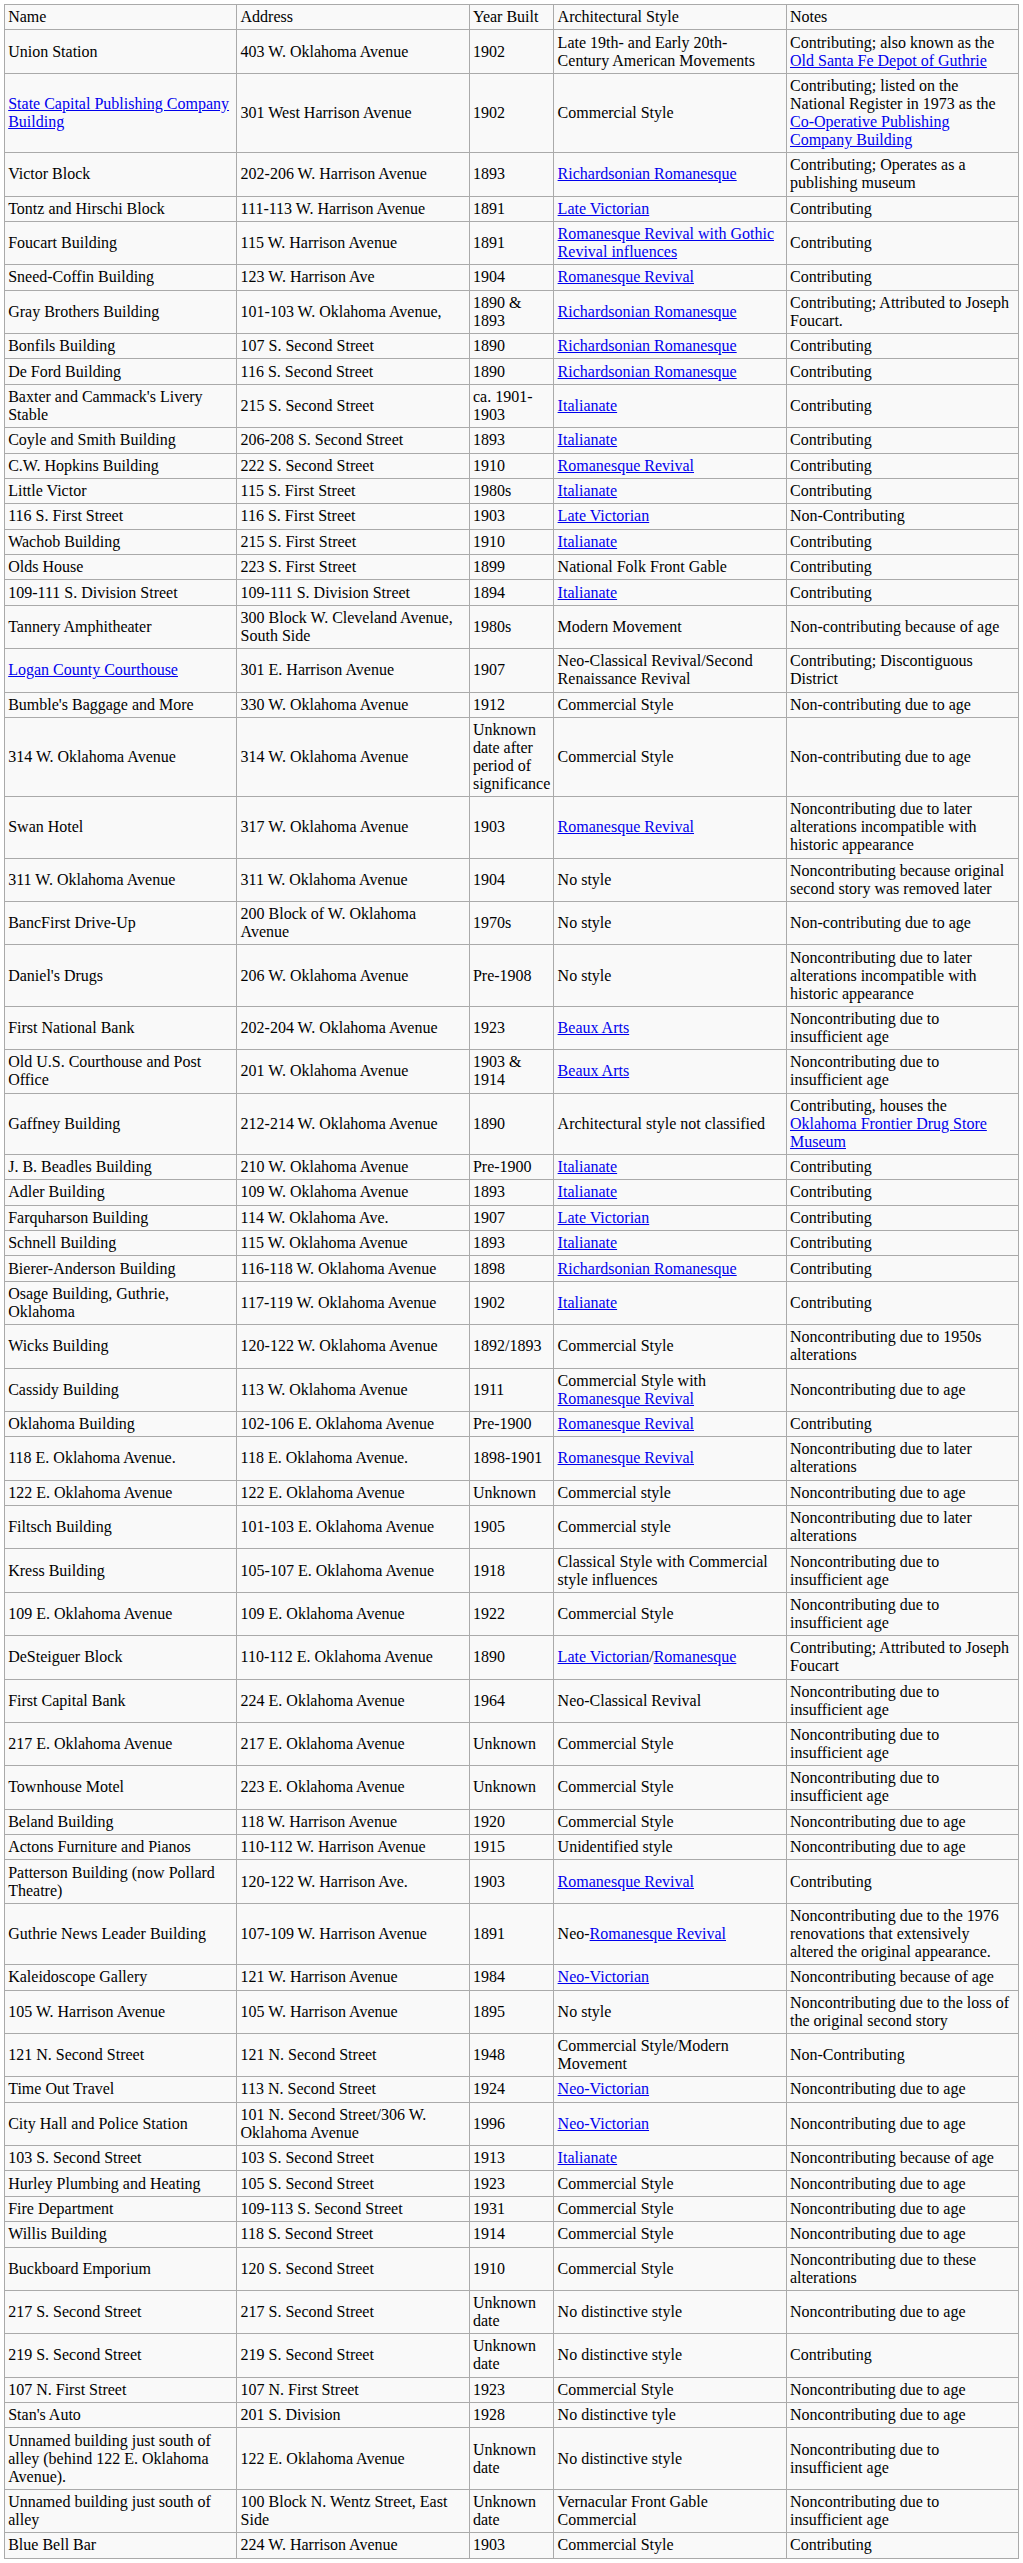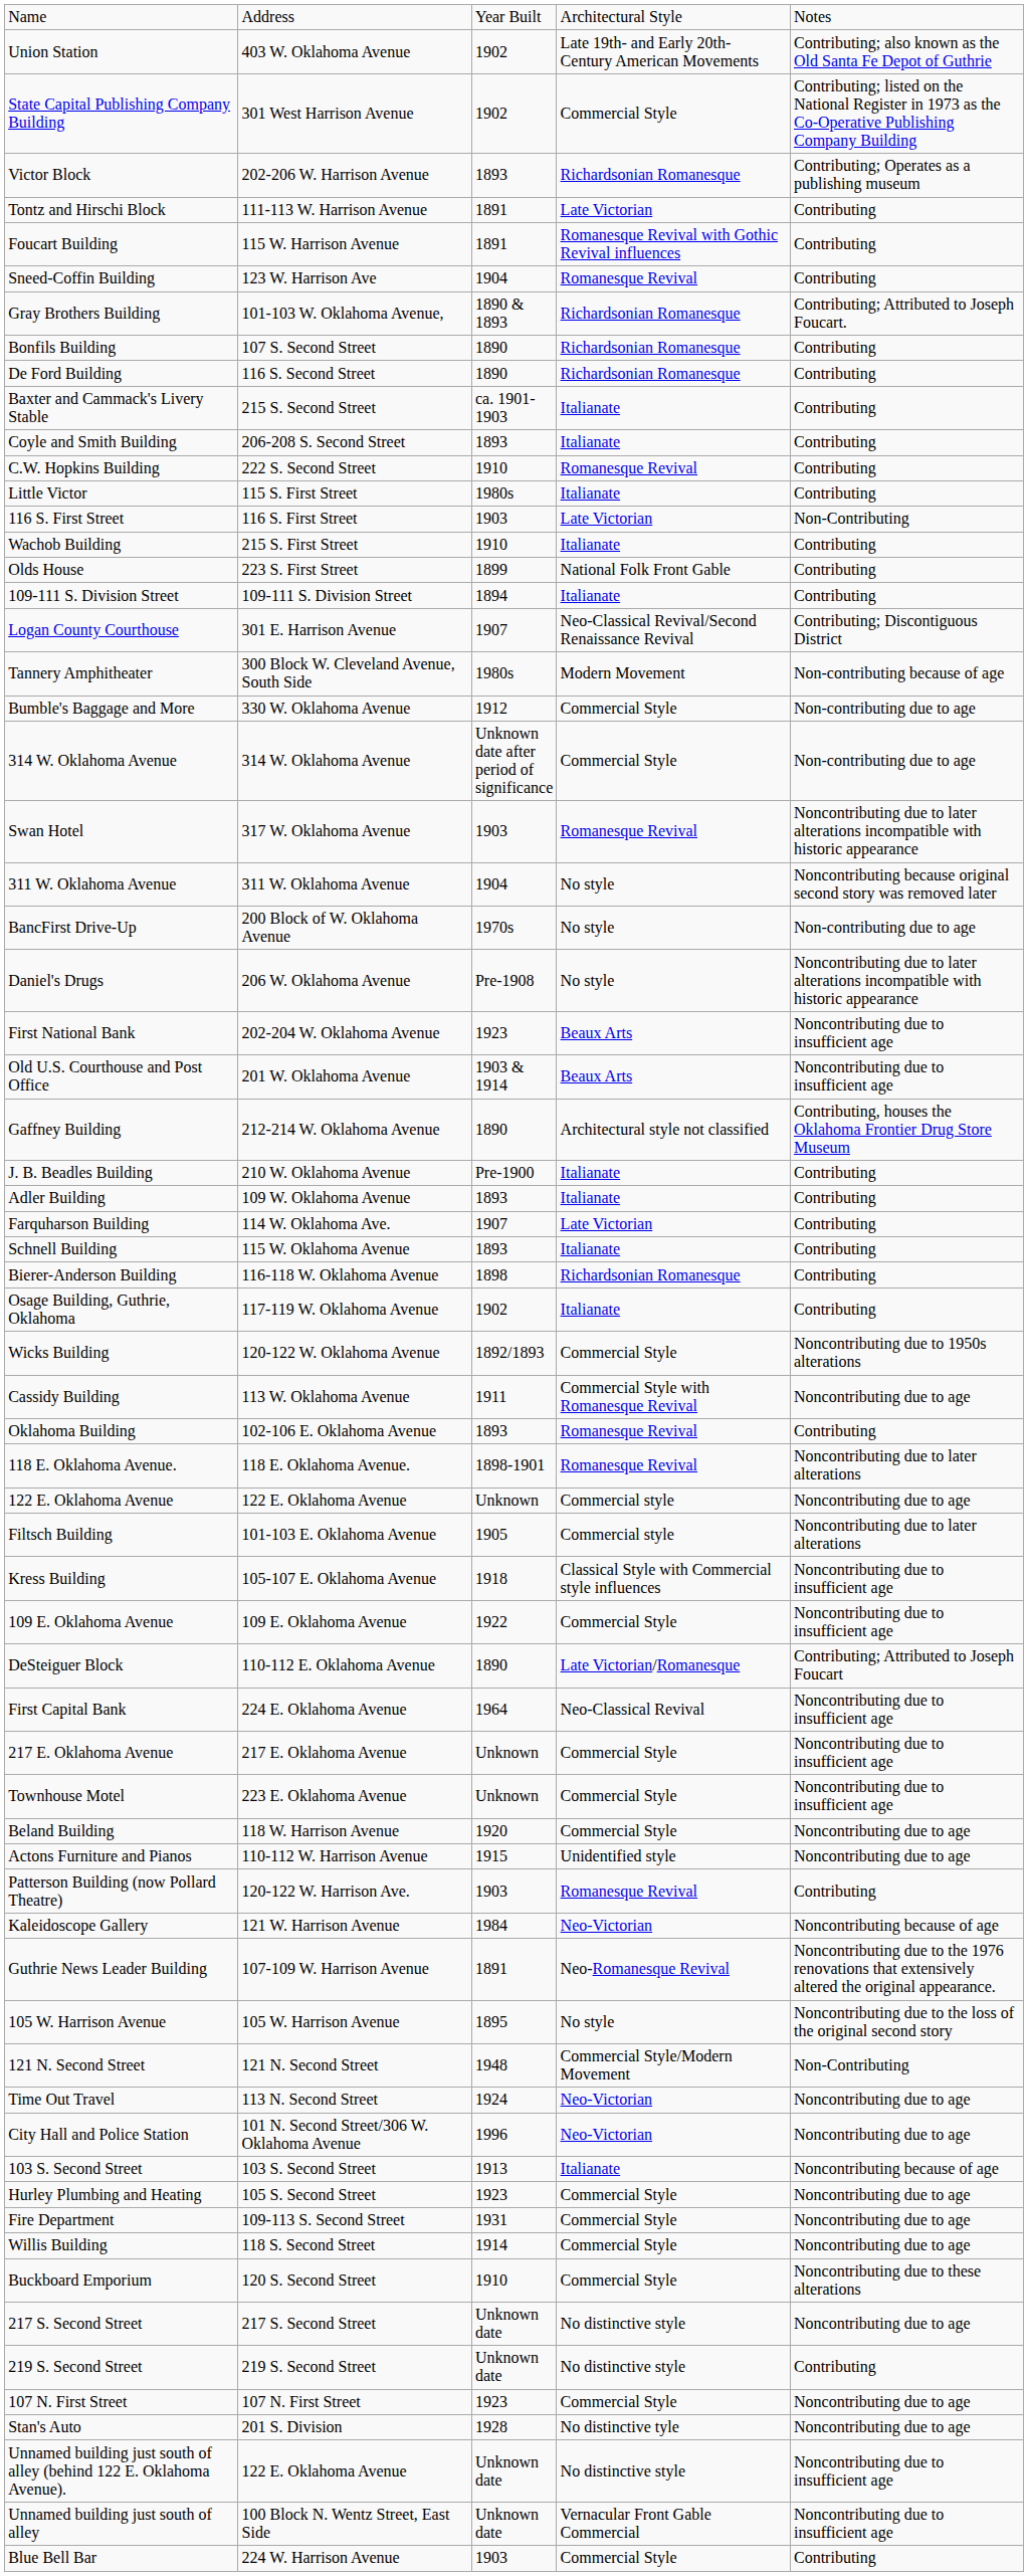 <table class="wikitable">
 <tr>
 <td Header1="col" width="225">Name</td>
 <td Header2="col" width="225">Address</td>
 <td Header3="col" width="25">Year Built</td>
 <td Header4="col" width="225">Architectural Style</td>
 <td Header5="col" width="225">Notes</td>
 </tr>
 <tr>
 <td>Union Station<br></td>
 <td>403 W. Oklahoma Avenue</td>
 <td>1902</td>
 <td>Late 19th- and Early 20th- Century American Movements</td>
 <td>Contributing; also known as the <a href='#'>Old Santa Fe Depot of Guthrie</a></td>
 </tr>
 <tr>
 <td><a href='#'>State Capital Publishing Company Building</a><br></td>
 <td>301 West Harrison Avenue</td>
 <td>1902</td>
 <td>Commercial Style</td>
 <td>Contributing; listed on the National Register in 1973 as the <a href='#'>Co-Operative Publishing Company Building</a></td>
 </tr>
 <tr>
 <td>Victor Block<br></td>
 <td>202-206 W. Harrison Avenue</td>
 <td>1893</td>
 <td><a href='#'>Richardsonian Romanesque</a></td>
 <td>Contributing; Operates as a publishing museum</td>
 </tr>
 <tr>
 <td>Tontz and Hirschi Block<br></td>
 <td>111-113 W. Harrison Avenue</td>
 <td>1891</td>
 <td><a href='#'>Late Victorian</a></td>
 <td>Contributing</td>
 </tr>
 <tr>
 <td>Foucart Building<br></td>
 <td>115 W. Harrison Avenue</td>
 <td>1891</td>
 <td><a href='#'>Romanesque Revival with Gothic Revival influences</a></td>
 <td>Contributing</td>
 </tr>
 <tr>
 <td>Sneed-Coffin Building<br></td>
 <td>123 W. Harrison Ave</td>
 <td>1904</td>
 <td><a href='#'>Romanesque Revival</a></td>
 <td>Contributing</td>
 </tr>
 <tr>
 <td>Gray Brothers Building<br></td>
 <td>101-103 W. Oklahoma Avenue,</td>
 <td>1890 & 1893</td>
 <td><a href='#'>Richardsonian Romanesque</a></td>
 <td>Contributing; Attributed to Joseph Foucart.</td>
 </tr>
 <tr>
 <td>Bonfils Building<br></td>
 <td>107 S. Second Street</td>
 <td>1890</td>
 <td><a href='#'>Richardsonian Romanesque</a></td>
 <td>Contributing</td>
 </tr>
 <tr>
 <td>De Ford Building<br></td>
 <td>116 S. Second Street</td>
 <td>1890</td>
 <td><a href='#'>Richardsonian Romanesque</a></td>
 <td>Contributing</td>
 </tr>
 <tr>
 <td>Baxter and Cammack's Livery Stable<br></td>
 <td>215 S. Second Street</td>
 <td>ca. 1901-1903</td>
 <td><a href='#'>Italianate</a></td>
 <td>Contributing</td>
 </tr>
 <tr>
 <td>Coyle and Smith Building<br></td>
 <td>206-208 S. Second Street</td>
 <td>1893</td>
 <td><a href='#'>Italianate</a></td>
 <td>Contributing</td>
 </tr>
 <tr>
 <td>C.W. Hopkins Building</td>
 <td>222 S. Second Street</td>
 <td>1910</td>
 <td><a href='#'>Romanesque Revival</a></td>
 <td>Contributing</td>
 </tr>
 <tr>
 <td>Little Victor</td>
 <td>115 S. First Street</td>
 <td>1980s</td>
 <td><a href='#'>Italianate</a></td>
 <td>Contributing</td>
 </tr>
 <tr>
 <td>116 S. First Street</td>
 <td>116 S. First Street</td>
 <td>1903</td>
 <td><a href='#'>Late Victorian</a></td>
 <td>Non-Contributing</td>
 </tr>
 <tr>
 <td>Wachob Building</td>
 <td>215 S. First Street</td>
 <td>1910</td>
 <td><a href='#'>Italianate</a></td>
 <td>Contributing</td>
 </tr>
 <tr>
 <td>Olds House</td>
 <td>223 S. First Street</td>
 <td>1899</td>
 <td>National Folk Front Gable</td>
 <td>Contributing</td>
 </tr>
 <tr>
 <td>109-111 S. Division Street</td>
 <td>109-111 S. Division Street</td>
 <td>1894</td>
 <td><a href='#'>Italianate</a></td>
 <td>Contributing</td>
 </tr>
 <tr>
+<td><a href='#'>Logan County Courthouse</a><br></td>
+<td>301 E. Harrison Avenue</td>
+<td>1907</td>
+<td>Neo-Classical Revival/Second Renaissance Revival</td>
+<td>Contributing; Discontiguous District</td>
+</tr>
+<tr>
 <td>Tannery Amphitheater</td>
 <td>300 Block W. Cleveland Avenue, South Side</td>
 <td>1980s</td>
 <td>Modern Movement</td>
 <td>Non-contributing because of age</td>
-</tr>
-<tr>
-<td><a href='#'>Logan County Courthouse</a><br></td>
-<td>301 E. Harrison Avenue</td>
-<td>1907</td>
-<td>Neo-Classical Revival/Second Renaissance Revival</td>
-<td>Contributing; Discontiguous District</td>
 </tr>
 <tr>
 <td>Bumble's Baggage and More</td>
 <td>330 W. Oklahoma Avenue</td>
 <td>1912</td>
 <td>Commercial Style</td>
 <td>Non-contributing due to age</td>
 </tr>
 <tr>
 <td>314 W. Oklahoma Avenue</td>
 <td>314 W. Oklahoma Avenue</td>
 <td>Unknown date after period of significance</td>
 <td>Commercial Style</td>
 <td>Non-contributing due to age</td>
 </tr>
 <tr>
 <td>Swan Hotel</td>
 <td>317 W. Oklahoma Avenue</td>
 <td>1903</td>
 <td><a href='#'>Romanesque Revival</a></td>
 <td>Noncontributing due to later alterations incompatible with historic appearance</td>
 </tr>
 <tr>
 <td>311 W. Oklahoma Avenue</td>
 <td>311 W. Oklahoma Avenue</td>
 <td>1904</td>
 <td>No style</td>
 <td>Noncontributing because original second story was removed later</td>
 </tr>
 <tr>
 <td>BancFirst Drive-Up</td>
 <td>200 Block of W. Oklahoma Avenue</td>
 <td>1970s</td>
 <td>No style</td>
 <td>Non-contributing due to age</td>
 </tr>
 <tr>
 <td>Daniel's Drugs</td>
 <td>206 W. Oklahoma Avenue</td>
 <td>Pre-1908</td>
 <td>No style</td>
 <td>Noncontributing due to later alterations incompatible with historic appearance</td>
 </tr>
 <tr>
 <td>First National Bank</td>
 <td>202-204 W. Oklahoma Avenue</td>
 <td>1923</td>
 <td><a href='#'>Beaux Arts</a></td>
 <td>Noncontributing due to insufficient age</td>
 </tr>
 <tr>
 <td>Old U.S. Courthouse and Post Office</td>
 <td>201 W. Oklahoma Avenue</td>
 <td>1903 & 1914</td>
 <td><a href='#'>Beaux Arts</a></td>
 <td>Noncontributing due to insufficient age</td>
 </tr>
 <tr>
 <td>Gaffney Building<br></td>
 <td>212-214 W. Oklahoma Avenue</td>
 <td>1890</td>
 <td>Architectural style not classified</td>
 <td>Contributing, houses the <a href='#'>Oklahoma Frontier Drug Store Museum</a></td>
 </tr>
 <tr>
 <td>J. B. Beadles Building<br></td>
 <td>210 W. Oklahoma Avenue</td>
 <td>Pre-1900</td>
 <td><a href='#'>Italianate</a></td>
 <td>Contributing</td>
 </tr>
 <tr>
 <td>Adler Building<br></td>
 <td>109 W. Oklahoma Avenue</td>
 <td>1893</td>
 <td><a href='#'>Italianate</a></td>
 <td>Contributing</td>
 </tr>
 <tr>
 <td>Farquharson Building<br></td>
 <td>114 W. Oklahoma Ave.</td>
 <td>1907</td>
 <td><a href='#'>Late Victorian</a></td>
 <td>Contributing</td>
 </tr>
 <tr>
 <td>Schnell Building<br></td>
 <td>115 W. Oklahoma Avenue</td>
 <td>1893</td>
 <td><a href='#'>Italianate</a></td>
 <td>Contributing</td>
 </tr>
 <tr>
 <td>Bierer-Anderson Building<br></td>
 <td>116-118 W. Oklahoma Avenue</td>
 <td>1898</td>
 <td><a href='#'>Richardsonian Romanesque</a></td>
 <td>Contributing</td>
 </tr>
 <tr>
 <td>Osage Building, Guthrie, Oklahoma<br></td>
 <td>117-119 W. Oklahoma Avenue</td>
 <td>1902</td>
 <td><a href='#'>Italianate</a></td>
 <td>Contributing</td>
 </tr>
 <tr>
 <td>Wicks Building</td>
 <td>120-122 W. Oklahoma Avenue</td>
 <td>1892/1893</td>
 <td>Commercial Style</td>
 <td>Noncontributing due to 1950s alterations</td>
 </tr>
 <tr>
 <td>Cassidy Building<br></td>
 <td>113 W. Oklahoma Avenue</td>
 <td>1911</td>
 <td>Commercial Style with <a href='#'>Romanesque Revival</a></td>
 <td>Noncontributing due to age</td>
 </tr>
 <tr>
 <td>Oklahoma Building<br></td>
 <td>102-106 E. Oklahoma Avenue</td>
-<td>Pre-1900</td>
+<td>1893</td>
 <td><a href='#'>Romanesque Revival</a></td>
 <td>Contributing</td>
 </tr>
 <tr>
 <td>118 E. Oklahoma Avenue.</td>
 <td>118 E. Oklahoma Avenue.</td>
 <td>1898-1901</td>
 <td><a href='#'>Romanesque Revival</a></td>
 <td>Noncontributing due to later alterations</td>
 </tr>
 <tr>
 <td>122 E. Oklahoma Avenue</td>
 <td>122 E. Oklahoma Avenue</td>
 <td>Unknown</td>
 <td>Commercial style</td>
 <td>Noncontributing due to age</td>
 </tr>
 <tr>
 <td>Filtsch Building</td>
 <td>101-103 E. Oklahoma Avenue</td>
 <td>1905</td>
 <td>Commercial style</td>
 <td>Noncontributing due to later alterations</td>
 </tr>
 <tr>
 <td>Kress Building<br></td>
 <td>105-107 E. Oklahoma Avenue</td>
 <td>1918</td>
 <td>Classical Style with Commercial style influences</td>
 <td>Noncontributing due to insufficient age</td>
 </tr>
 <tr>
 <td>109 E. Oklahoma Avenue</td>
 <td>109 E. Oklahoma Avenue</td>
 <td>1922</td>
 <td>Commercial Style</td>
 <td>Noncontributing due to insufficient age</td>
 </tr>
 <tr>
 <td>DeSteiguer Block<br></td>
 <td>110-112 E. Oklahoma Avenue</td>
 <td>1890</td>
 <td><a href='#'>Late Victorian</a>/<a href='#'>Romanesque</a></td>
 <td>Contributing; Attributed to Joseph Foucart</td>
 </tr>
 <tr>
 <td>First Capital Bank</td>
 <td>224 E. Oklahoma Avenue</td>
 <td>1964</td>
 <td>Neo-Classical Revival</td>
 <td>Noncontributing due to insufficient age</td>
 </tr>
 <tr>
 <td>217 E. Oklahoma Avenue</td>
 <td>217 E. Oklahoma Avenue</td>
 <td>Unknown</td>
 <td>Commercial Style</td>
 <td>Noncontributing due to insufficient age</td>
 </tr>
 <tr>
 <td>Townhouse Motel</td>
 <td>223 E. Oklahoma Avenue</td>
 <td>Unknown</td>
 <td>Commercial Style</td>
 <td>Noncontributing due to insufficient age</td>
 </tr>
 <tr>
 <td>Beland Building<br></td>
 <td>118 W. Harrison Avenue</td>
 <td>1920</td>
 <td>Commercial Style</td>
 <td>Noncontributing due to age</td>
 </tr>
 <tr>
 <td>Actons Furniture and Pianos</td>
 <td>110-112 W. Harrison Avenue</td>
 <td>1915</td>
 <td>Unidentified style</td>
 <td>Noncontributing due to age</td>
 </tr>
 <tr>
 <td>Patterson Building (now Pollard Theatre)<br></td>
 <td>120-122 W. Harrison Ave.</td>
 <td>1903</td>
 <td><a href='#'>Romanesque Revival</a></td>
 <td>Contributing</td>
 </tr>
 <tr>
+<td>Kaleidoscope Gallery</td>
+<td>121 W. Harrison Avenue</td>
+<td>1984</td>
+<td><a href='#'>Neo-Victorian</a></td>
+<td>Noncontributing because of age</td>
+</tr>
+<tr>
 <td>Guthrie News Leader Building<br></td>
 <td>107-109 W. Harrison Avenue</td>
 <td>1891</td>
 <td>Neo-<a href='#'>Romanesque Revival</a></td>
 <td>Noncontributing due to the 1976 renovations that extensively altered the original appearance.</td>
-</tr>
-<tr>
-<td>Kaleidoscope Gallery</td>
-<td>121 W. Harrison Avenue</td>
-<td>1984</td>
-<td><a href='#'>Neo-Victorian</a></td>
-<td>Noncontributing because of age</td>
 </tr>
 <tr>
 <td>105 W. Harrison Avenue</td>
 <td>105 W. Harrison Avenue</td>
 <td>1895</td>
 <td>No style</td>
 <td>Noncontributing due to the loss of the original second story</td>
 </tr>
 <tr>
 <td>121 N. Second Street</td>
 <td>121 N. Second Street</td>
 <td>1948</td>
 <td>Commercial Style/Modern Movement</td>
 <td>Non-Contributing</td>
 </tr>
 <tr>
 <td>Time Out Travel</td>
 <td>113 N. Second Street</td>
 <td>1924</td>
 <td><a href='#'>Neo-Victorian</a></td>
 <td>Noncontributing due to age</td>
 </tr>
 <tr>
 <td>City Hall and Police Station</td>
 <td>101 N. Second Street/306 W. Oklahoma Avenue</td>
 <td>1996</td>
 <td><a href='#'>Neo-Victorian</a></td>
 <td>Noncontributing due to age</td>
 </tr>
 <tr>
 <td>103 S. Second Street</td>
 <td>103 S. Second Street</td>
 <td>1913</td>
 <td><a href='#'>Italianate</a></td>
 <td>Noncontributing because of age</td>
 </tr>
 <tr>
 <td>Hurley Plumbing and Heating</td>
 <td>105 S. Second Street</td>
 <td>1923</td>
 <td>Commercial Style</td>
 <td>Noncontributing due to age</td>
 </tr>
 <tr>
 <td>Fire Department</td>
 <td>109-113 S. Second Street</td>
 <td>1931</td>
 <td>Commercial Style</td>
 <td>Noncontributing due to age</td>
 </tr>
 <tr>
 <td>Willis Building</td>
 <td>118 S. Second Street</td>
 <td>1914</td>
 <td>Commercial Style</td>
 <td>Noncontributing due to age</td>
 </tr>
 <tr>
 <td>Buckboard Emporium</td>
 <td>120 S. Second Street</td>
 <td>1910</td>
 <td>Commercial Style</td>
 <td>Noncontributing due to these alterations</td>
 </tr>
 <tr>
 <td>217 S. Second Street</td>
 <td>217 S. Second Street</td>
 <td>Unknown date</td>
 <td>No distinctive style</td>
 <td>Noncontributing due to age</td>
 </tr>
 <tr>
 <td>219 S. Second Street</td>
 <td>219 S. Second Street</td>
 <td>Unknown date</td>
 <td>No distinctive style</td>
 <td>Contributing</td>
 </tr>
 <tr>
 <td>107 N. First Street</td>
 <td>107 N. First Street</td>
 <td>1923</td>
 <td>Commercial Style</td>
 <td>Noncontributing due to age</td>
 </tr>
 <tr>
 <td>Stan's Auto</td>
 <td>201 S. Division</td>
 <td>1928</td>
 <td>No distinctive tyle</td>
 <td>Noncontributing due to age</td>
 </tr>
 <tr>
 <td>Unnamed building just south of alley (behind 122 E. Oklahoma Avenue).</td>
 <td>122 E. Oklahoma Avenue</td>
 <td>Unknown date</td>
 <td>No distinctive style</td>
 <td>Noncontributing due to insufficient age</td>
 </tr>
 <tr>
 <td>Unnamed building just south of alley</td>
 <td>100 Block N. Wentz Street, East Side</td>
 <td>Unknown date</td>
 <td>Vernacular Front Gable Commercial</td>
 <td>Noncontributing due to insufficient age</td>
 </tr>
 <tr>
 <td>Blue Bell Bar<br></td>
 <td>224 W. Harrison Avenue</td>
 <td>1903</td>
 <td>Commercial Style</td>
 <td>Contributing</td>
 </tr>
 <tr>
 </tr>
 </table>
